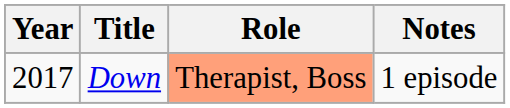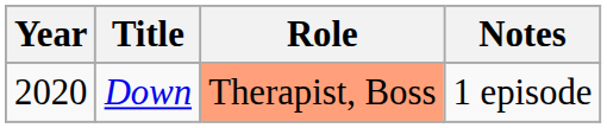 <table class="wikitable">
 <tr>
 <th>Year</th>
 <th>Title</th>
 <th>Role</th>
 <th>Notes</th>
 </tr>
 <tr>
-<td>2017</td>
+<td>2020</td>
 <td><em><a href='#'>Down</a></em></td>
 <td style="background: lightsalmon;">Therapist, Boss</td>
 <td>1 episode</td>
 </tr>
 </table>
